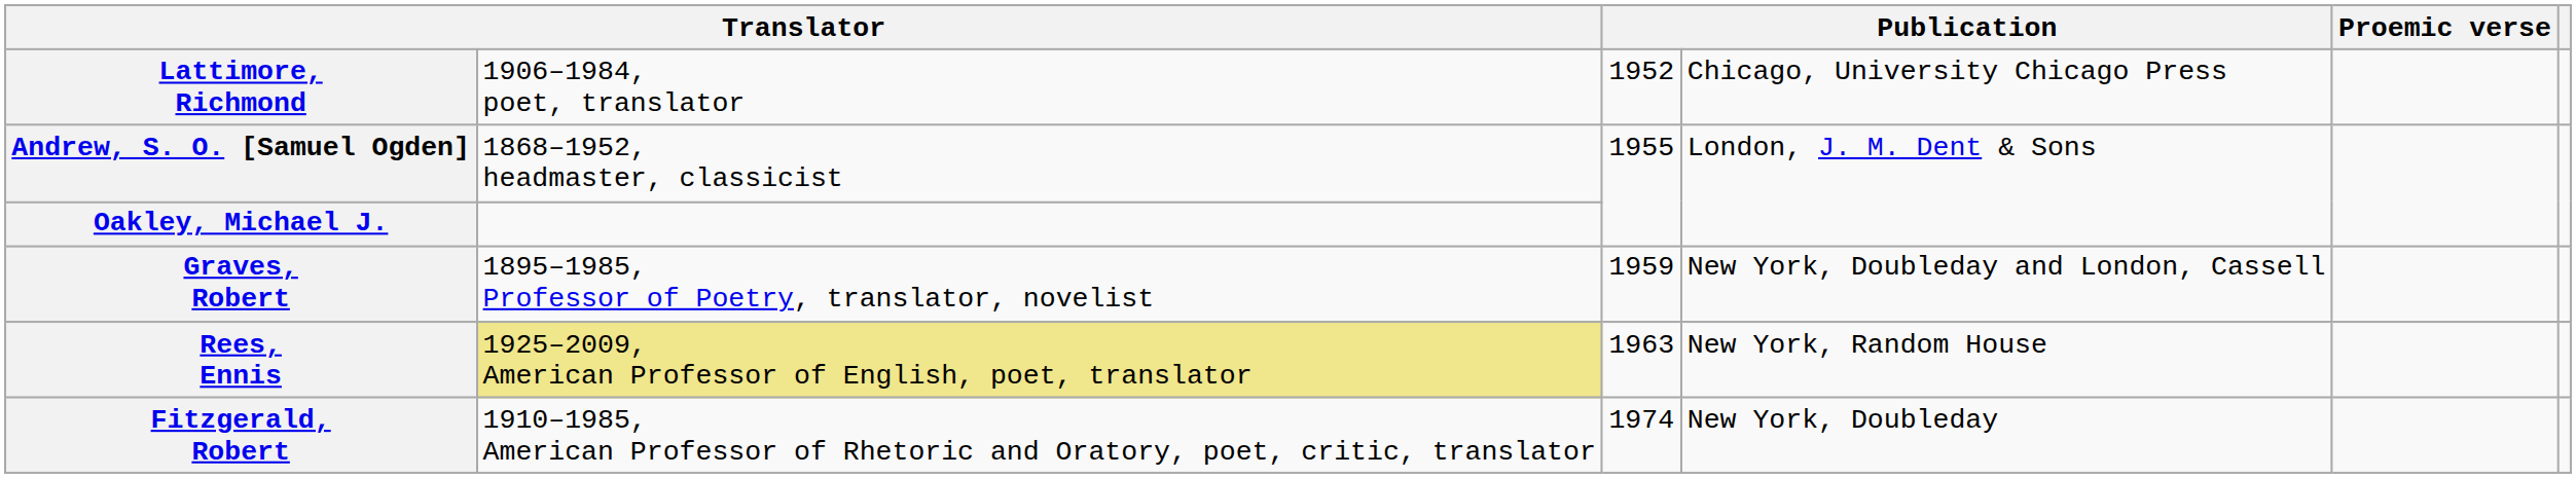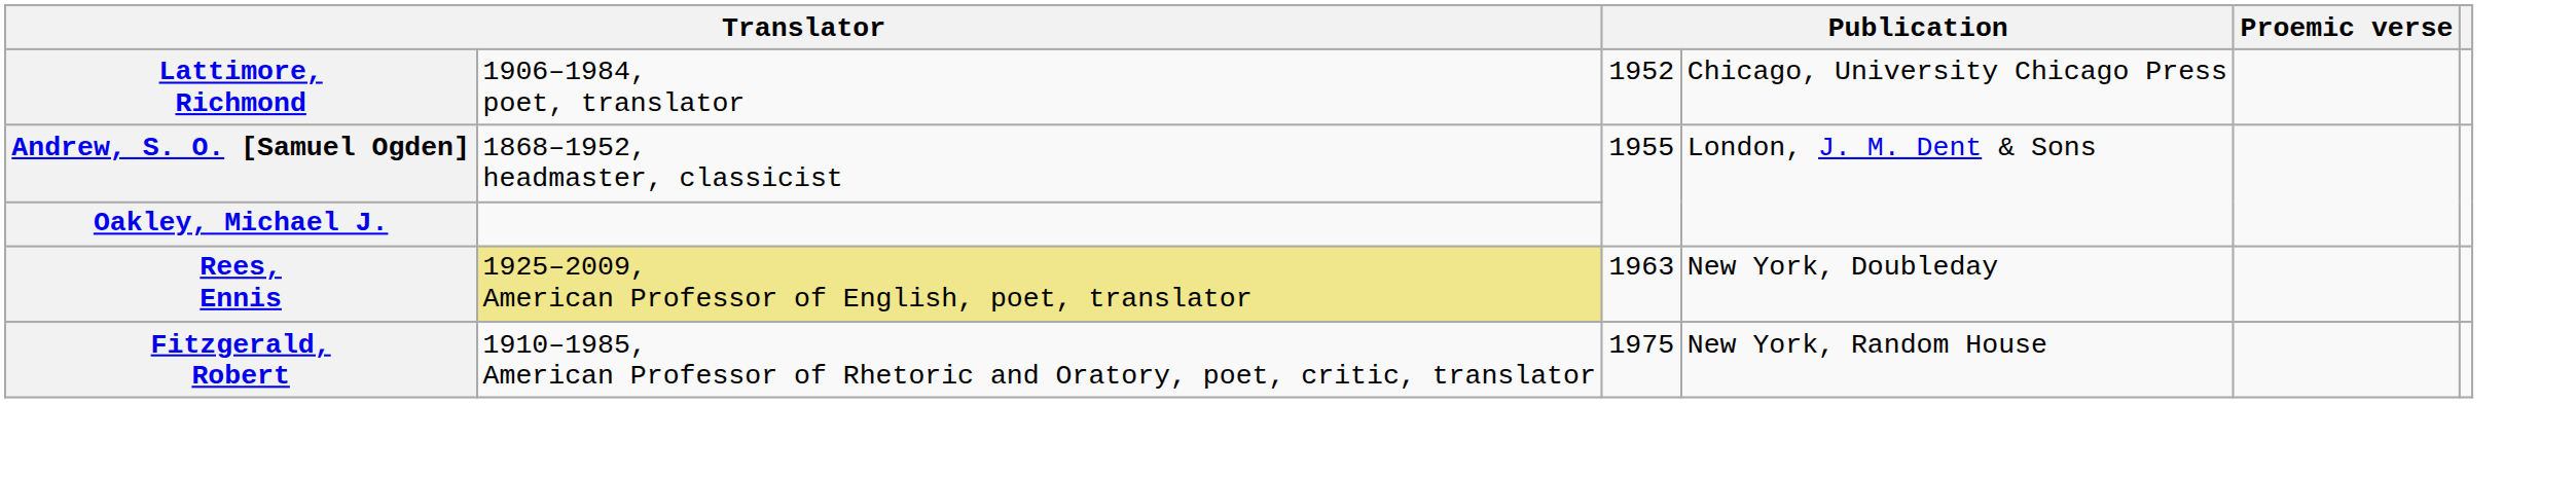 <table class="wikitable" ">
 <tr>
 <th scope="col" colspan="2">Translator</th>
 <th scope="col" colspan="2">Publication</th>
 <th scope="col">Proemic verse</th>
 <th scope="col"></th>
 </tr>
 <tr valign="top">
 <th><a href='#'>Lattimore,<br>Richmond</a></th>
 <td>1906–1984,<br>poet, translator</td>
 <td>1952</td>
 <td>Chicago, University Chicago Press</td>
 <td><blockquote></blockquote></td>
 <td></td>
 </tr>
 <tr valign="top">
 <th><a href='#'>Andrew, S. O.</a> [Samuel Ogden]</th>
 <td>1868–1952,<br>headmaster, classicist<br></td>
 <td rowspan="2">1955</td>
 <td rowspan="2">London, <a href='#'>J. M. Dent</a> & Sons</td>
 <td rowspan="2"><blockquote></blockquote></td>
 <td rowspan="2"></td>
 </tr>
 <tr valign="top">
 <th><a href='#'>Oakley, Michael J.</a></th>
 </tr>
 <tr valign="top">
-<th><a href='#'>Graves,<br>Robert</a></th>
-<td>1895–1985,<br><a href='#'>Professor of Poetry</a>, translator, novelist</td>
-<td>1959</td>
-<td>New York, Doubleday and London, Cassell</td>
-<td><blockquote></blockquote></td>
-<td></td>
-</tr>
-<tr valign="top">
 <th><a href='#'>Rees,<br>Ennis</a></th>
 <td style="background: khaki;">1925–2009,<br>American Professor of English, poet, translator</td>
 <td>1963</td>
-<td>New York, Random House</td>
+<td>New York, Doubleday</td>
 <td><blockquote></blockquote></td>
 <td></td>
 </tr>
 <tr valign="top">
 <th><a href='#'>Fitzgerald,<br>Robert</a></th>
 <td>1910–1985,<br>American Professor of Rhetoric and Oratory,  poet, critic, translator</td>
-<td>1974</td>
-<td>New York, Doubleday</td>
+<td>1975</td>
+<td>New York, Random House</td>
 <td><blockquote></blockquote></td>
 <td></td>
 </tr>
 </table>
